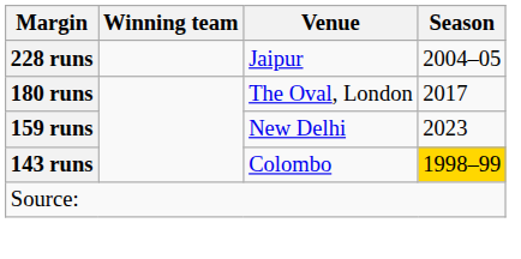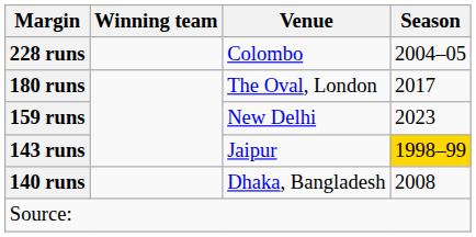 <table class="wikitable">
 <tr>
 <th align="center"><strong>Margin</strong></th>
 <th align="center"><strong>Winning team</strong></th>
 <th align="center"><strong>Venue</strong></th>
 <th align="center"><strong>Season</strong></th>
 </tr>
 <tr>
 <th>228 runs</th>
 <td></td>
-<td><a href='#'>Jaipur</a></td>
+<td><a href='#'>Colombo</a></td>
 <td>2004–05</td>
 </tr>
 <tr>
 <th>180 runs</th>
 <td rowspan=3></td>
 <td><a href='#'>The Oval</a>, London</td>
 <td>2017</td>
 </tr>
 <tr>
 <th>159 runs</th>
 <td><a href='#'>New Delhi</a></td>
 <td>2023</td>
 </tr>
 <tr>
 <th>143 runs</th>
-<td><a href='#'>Colombo</a></td>
+<td><a href='#'>Jaipur</a></td>
 <td style="background: gold;">1998–99</td>
+</tr>
+<tr>
+<th>140 runs</th>
+<td></td>
+<td><a href='#'>Dhaka</a>, Bangladesh</td>
+<td>2008</td>
 </tr>
 <tr>
 <td colspan="4">Source:</td>
 </tr>
 </table>
